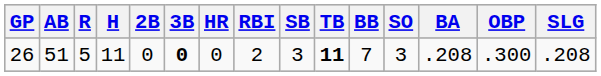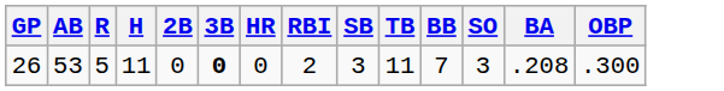 <table class="wikitable">
 <tr>
 <th><a href='#'>GP</a></th>
 <th><a href='#'>AB</a></th>
 <th><a href='#'>R</a></th>
 <th><a href='#'>H</a></th>
 <th><a href='#'>2B</a></th>
 <th><a href='#'>3B</a></th>
 <th><a href='#'>HR</a></th>
 <th><a href='#'>RBI</a></th>
 <th><a href='#'>SB</a></th>
 <th><a href='#'>TB</a></th>
 <th><a href='#'>BB</a></th>
 <th><a href='#'>SO</a></th>
 <th><a href='#'>BA</a></th>
 <th><a href='#'>OBP</a></th>
-<th><a href='#'>SLG</a></th>
 </tr>
 <tr align=center>
 <td>26</td>
-<td>51</td>
+<td>53</td>
 <td>5</td>
 <td>11</td>
 <td>0</td>
 <td><strong>0</strong></td>
 <td>0</td>
 <td>2</td>
 <td>3</td>
-<td><strong>11</strong></td>
+<td>11</td>
 <td>7</td>
 <td>3</td>
 <td>.208</td>
 <td>.300</td>
-<td>.208</td>
 </tr>
 </table>
